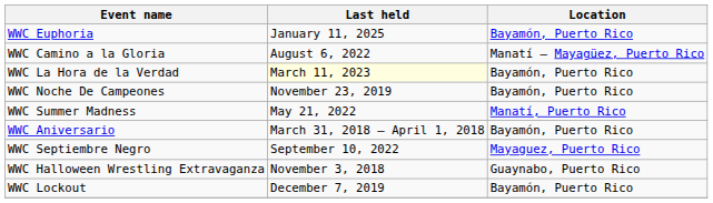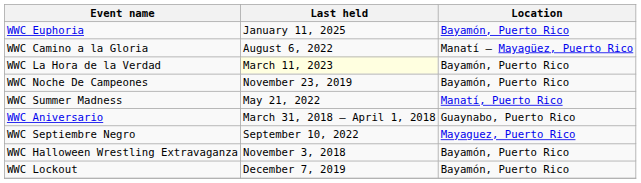 <table class="wikitable">
 <tr>
 <th>Event name</th>
 <th>Last held</th>
 <th>Location</th>
 </tr>
 <tr>
 <td><a href='#'>WWC Euphoria</a></td>
 <td>January 11, 2025</td>
 <td><a href='#'>Bayamón, Puerto Rico</a></td>
 </tr>
 <tr>
 <td>WWC Camino a la Gloria</td>
 <td>August 6, 2022</td>
 <td>Manatí – <a href='#'>Mayagüez, Puerto Rico</a></td>
 </tr>
 <tr>
 <td>WWC La Hora de la Verdad</td>
 <td style="background: lightyellow;">March 11, 2023</td>
 <td>Bayamón, Puerto Rico</td>
 </tr>
 <tr>
 <td>WWC Noche De Campeones</td>
 <td>November 23, 2019</td>
 <td>Bayamón, Puerto Rico</td>
 </tr>
 <tr>
 <td>WWC Summer Madness</td>
 <td>May 21, 2022</td>
 <td><a href='#'>Manatí, Puerto Rico</a></td>
 </tr>
 <tr>
 <td><a href='#'>WWC Aniversario</a></td>
 <td>March 31, 2018 – April 1, 2018</td>
-<td>Bayamón, Puerto Rico</td>
+<td>Guaynabo, Puerto Rico</td>
 </tr>
 <tr>
 <td>WWC Septiembre Negro</td>
 <td>September 10, 2022</td>
 <td><a href='#'>Mayaguez, Puerto Rico</a></td>
 </tr>
 <tr>
 <td>WWC Halloween Wrestling Extravaganza</td>
 <td>November 3, 2018</td>
-<td>Guaynabo, Puerto Rico</td>
+<td>Bayamón, Puerto Rico</td>
 </tr>
 <tr>
 <td>WWC Lockout</td>
 <td>December 7, 2019</td>
 <td>Bayamón, Puerto Rico</td>
 </tr>
 <tr>
 </tr>
 </table>
